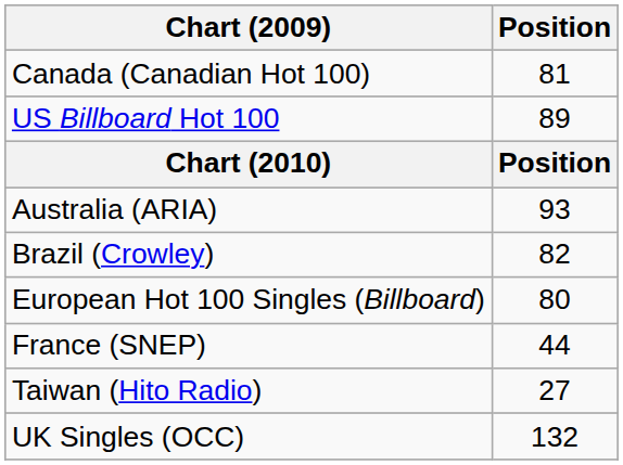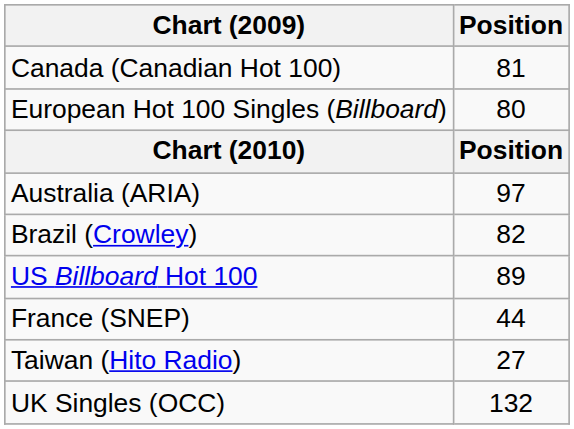 <table class="wikitable sortable">
 <tr>
 <th>Chart (2009)</th>
 <th>Position</th>
 </tr>
 <tr>
 <td>Canada (Canadian Hot 100)</td>
 <td align="center">81</td>
 </tr>
 <tr>
-<td><a href='#'>US <em>Billboard</em> Hot 100</a></td>
-<td align="center">89</td>
+<td>European Hot 100 Singles (<em>Billboard</em>)</td>
+<td align="center">80</td>
 </tr>
 <tr>
 <th>Chart (2010)</th>
 <th>Position</th>
 </tr>
 <tr>
 <td>Australia (ARIA)</td>
-<td style="text-align:center;">93</td>
+<td style="text-align:center;">97</td>
 </tr>
 <tr>
 <td>Brazil (<a href='#'>Crowley</a>)</td>
 <td style="text-align:center;">82</td>
 </tr>
 <tr>
-<td>European Hot 100 Singles (<em>Billboard</em>)</td>
-<td align="center">80</td>
+<td><a href='#'>US <em>Billboard</em> Hot 100</a></td>
+<td align="center">89</td>
 </tr>
 <tr>
 <td>France (SNEP)</td>
 <td align="center">44</td>
 </tr>
 <tr>
 <td>Taiwan (<a href='#'>Hito Radio</a>)</td>
 <td align="center">27</td>
 </tr>
 <tr>
 <td>UK Singles (OCC)</td>
 <td align="center">132</td>
 </tr>
 </table>
